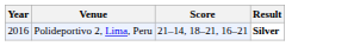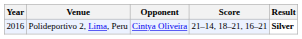 <table class="sortable wikitable" style="font-size: 90%;">
 <tr>
 <th>Year</th>
 <th>Venue</th>
+<th>Opponent</th>
 <th>Score</th>
 <th>Result</th>
 </tr>
 <tr style="background:#ECF2FF">
 <td align="center">2016</td>
 <td align="left">Polideportivo 2, <a href='#'>Lima</a>, Peru</td>
+<td align="left"> <a href='#'>Cintya Oliveira</a></td>
 <td align="left">21–14, 18–21, 16–21</td>
 <td style="text-align:left; background:white"> <strong>Silver</strong></td>
 </tr>
 </table>
